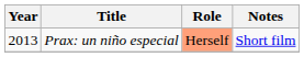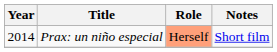 <table class="wikitable sortable">
 <tr>
 <th>Year</th>
 <th>Title</th>
 <th>Role</th>
 <th class="unsortable">Notes</th>
 </tr>
 <tr>
-<td>2013</td>
+<td>2014</td>
 <td><em>Prax: un niño especial</em></td>
 <td style="background: lightsalmon;">Herself</td>
 <td><a href='#'>Short film</a></td>
 </tr>
 <tr>
 </tr>
 </table>
